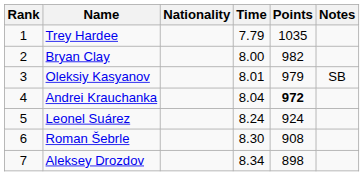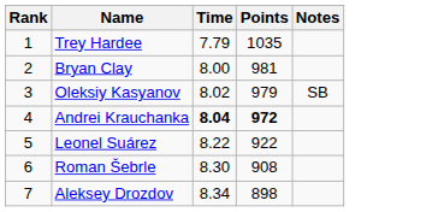 <table class="wikitable sortable" style="text-align:center">
 <tr>
 <th>Rank</th>
 <th>Name</th>
-<th>Nationality</th>
 <th>Time</th>
 <th>Points</th>
 <th>Notes</th>
 </tr>
 <tr>
 <td>1</td>
 <td align=left><a href='#'>Trey Hardee</a></td>
-<td align=left></td>
 <td>7.79</td>
 <td>1035</td>
 <td></td>
 </tr>
 <tr>
 <td>2</td>
 <td align=left><a href='#'>Bryan Clay</a></td>
-<td align=left></td>
 <td>8.00</td>
-<td>982</td>
+<td>981</td>
 <td></td>
 </tr>
 <tr>
 <td>3</td>
 <td align=left><a href='#'>Oleksiy Kasyanov</a></td>
-<td align=left></td>
-<td>8.01</td>
+<td>8.02</td>
 <td>979</td>
 <td>SB</td>
 </tr>
 <tr>
 <td>4</td>
 <td align=left><a href='#'>Andrei Krauchanka</a></td>
-<td align=left></td>
-<td>8.04</td>
+<td><strong>8.04</strong></td>
 <td><strong>972</strong></td>
 <td></td>
 </tr>
 <tr>
 <td>5</td>
 <td align=left><a href='#'>Leonel Suárez</a></td>
-<td align=left></td>
-<td>8.24</td>
-<td>924</td>
+<td>8.22</td>
+<td>922</td>
 <td></td>
 </tr>
 <tr>
 <td>6</td>
 <td align=left><a href='#'>Roman Šebrle</a></td>
-<td align=left></td>
 <td>8.30</td>
 <td>908</td>
 <td></td>
 </tr>
 <tr>
 <td>7</td>
 <td align=left><a href='#'>Aleksey Drozdov</a></td>
-<td align=left></td>
 <td>8.34</td>
 <td>898</td>
 <td></td>
 </tr>
 </table>
